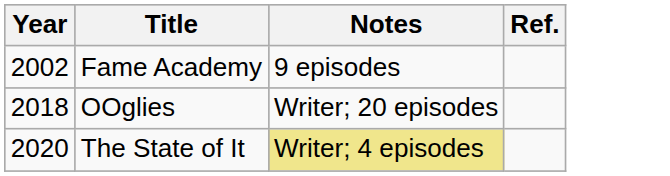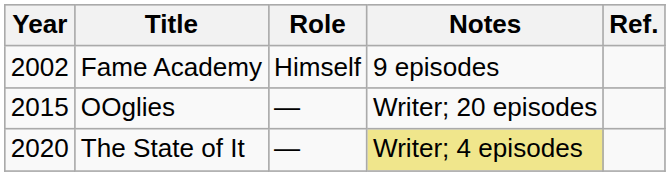 <table class="wikitable sortable">
 <tr>
 <th>Year</th>
 <th>Title</th>
+<th>Role</th>
 <th>Notes</th>
 <th>Ref.</th>
 </tr>
 <tr>
 <td>2002</td>
 <td>Fame Academy</td>
+<td>Himself</td>
 <td>9 episodes</td>
 <td></td>
 </tr>
 <tr>
-<td>2018</td>
+<td>2015</td>
 <td>OOglies</td>
+<td>—</td>
 <td>Writer; 20 episodes</td>
 <td></td>
 </tr>
 <tr>
 <td>2020</td>
 <td>The State of It</td>
+<td>—</td>
 <td style="background: khaki;">Writer; 4 episodes</td>
 <td></td>
 </tr>
 </table>
